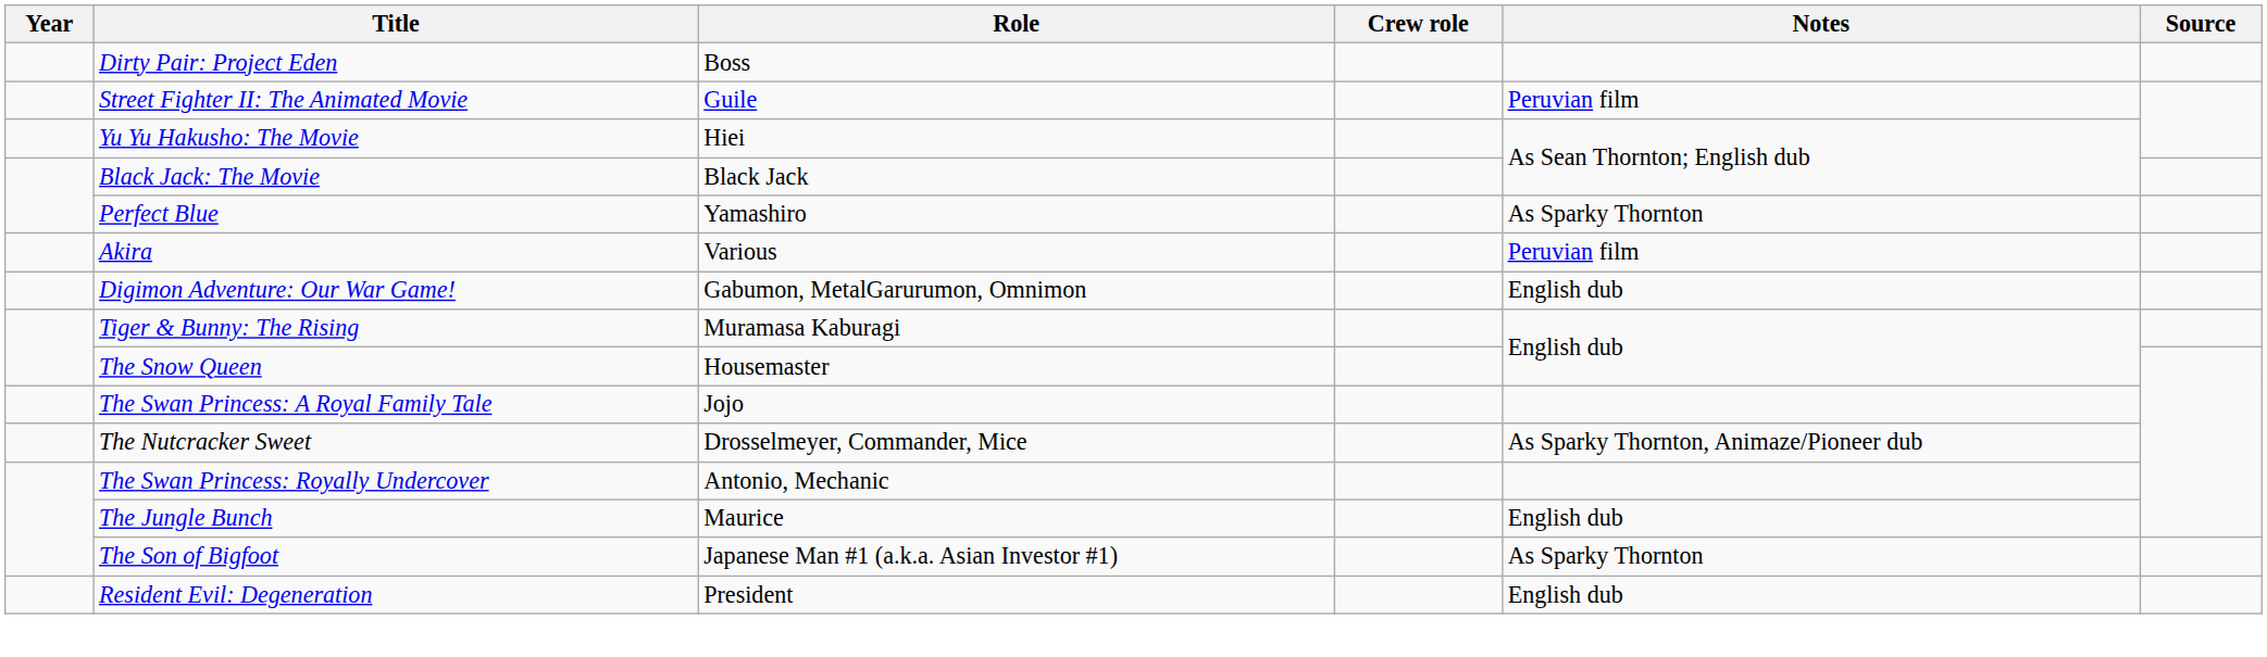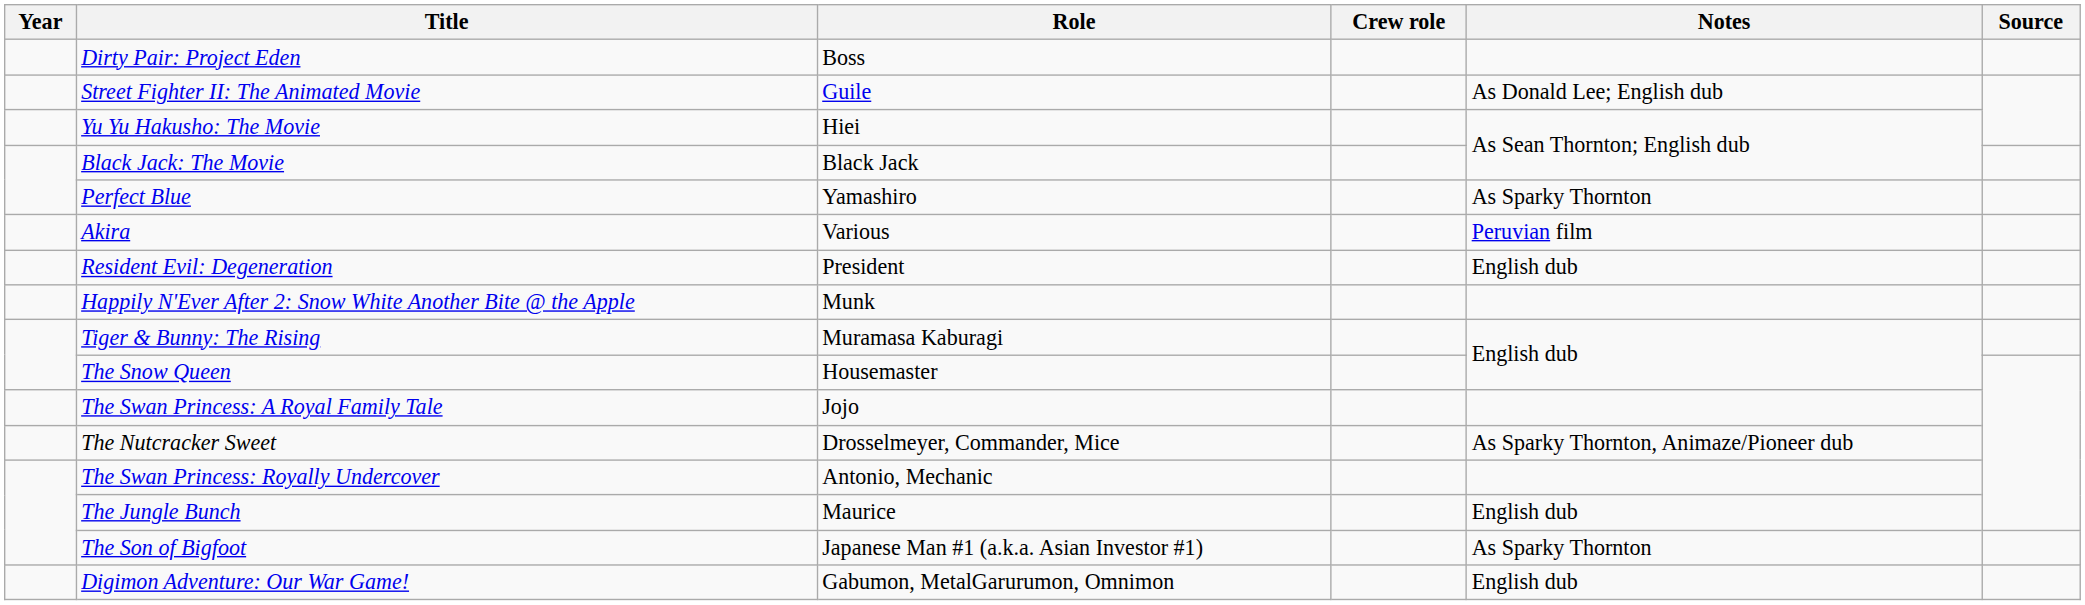 <table class="wikitable sortable plainrowheaders" style="min-width:95%">
 <tr>
 <th>Year</th>
 <th>Title</th>
 <th>Role</th>
 <th>Crew role</th>
 <th class="unsortable">Notes</th>
 <th class="unsortable">Source</th>
 </tr>
 <tr>
 <td></td>
 <td><em><a href='#'>Dirty Pair: Project Eden</a></em></td>
 <td>Boss</td>
 <td></td>
 <td></td>
 <td></td>
 </tr>
 <tr>
 <td></td>
 <td><em><a href='#'>Street Fighter II: The Animated Movie</a></em></td>
 <td><a href='#'>Guile</a></td>
 <td></td>
-<td><a href='#'>Peruvian</a> film</td>
+<td>As Donald Lee; English dub</td>
 <td rowspan="2"></td>
 </tr>
 <tr>
 <td></td>
 <td><em><a href='#'>Yu Yu Hakusho: The Movie</a></em></td>
 <td>Hiei</td>
 <td></td>
 <td rowspan="2">As Sean Thornton; English dub</td>
 </tr>
 <tr>
 <td rowspan="2"></td>
 <td><em><a href='#'>Black Jack: The Movie</a></em></td>
 <td>Black Jack</td>
 <td></td>
 <td></td>
 </tr>
 <tr>
 <td><em><a href='#'>Perfect Blue</a></em></td>
 <td>Yamashiro</td>
 <td></td>
 <td>As Sparky Thornton</td>
 <td></td>
 </tr>
 <tr>
 <td></td>
 <td><em><a href='#'>Akira</a></em></td>
 <td>Various</td>
 <td></td>
 <td><a href='#'>Peruvian</a> film</td>
 <td></td>
 </tr>
 <tr>
 <td></td>
-<td><em><a href='#'>Digimon Adventure: Our War Game!</a></em></td>
-<td>Gabumon, MetalGarurumon, Omnimon</td>
+<td><em><a href='#'>Resident Evil: Degeneration</a></em></td>
+<td>President</td>
 <td></td>
 <td>English dub</td>
+<td></td>
+</tr>
+<tr>
+<td></td>
+<td><em><a href='#'>Happily N'Ever After 2: Snow White Another Bite @ the Apple</a></em></td>
+<td>Munk</td>
+<td></td>
+<td></td>
 <td></td>
 </tr>
 <tr>
 <td rowspan="2"></td>
 <td><em><a href='#'>Tiger & Bunny: The Rising</a></em></td>
 <td>Muramasa Kaburagi</td>
 <td></td>
 <td rowspan="2">English dub</td>
 <td></td>
 </tr>
 <tr>
 <td><em><a href='#'>The Snow Queen</a></em></td>
 <td>Housemaster</td>
 <td></td>
 <td rowspan="5"></td>
 </tr>
 <tr>
 <td></td>
 <td><em><a href='#'>The Swan Princess: A Royal Family Tale</a></em></td>
 <td>Jojo</td>
 <td></td>
 <td></td>
 </tr>
 <tr>
 <td></td>
 <td><em>The Nutcracker Sweet</em></td>
 <td>Drosselmeyer, Commander, Mice</td>
 <td></td>
 <td>As Sparky Thornton, Animaze/Pioneer dub</td>
 </tr>
 <tr>
 <td rowspan="3"></td>
 <td><em><a href='#'>The Swan Princess: Royally Undercover</a></em></td>
 <td>Antonio, Mechanic</td>
 <td></td>
 <td></td>
 </tr>
 <tr>
 <td><em><a href='#'>The Jungle Bunch</a></em></td>
 <td>Maurice</td>
 <td></td>
 <td>English dub</td>
 </tr>
 <tr>
 <td><em><a href='#'>The Son of Bigfoot</a></em></td>
 <td>Japanese Man #1 (a.k.a. Asian Investor #1)</td>
 <td></td>
 <td>As Sparky Thornton</td>
 <td></td>
 </tr>
 <tr>
 <td></td>
-<td><em><a href='#'>Resident Evil: Degeneration</a></em></td>
-<td>President</td>
+<td><em><a href='#'>Digimon Adventure: Our War Game!</a></em></td>
+<td>Gabumon, MetalGarurumon, Omnimon</td>
 <td></td>
 <td>English dub</td>
 <td></td>
 </tr>
 </table>
